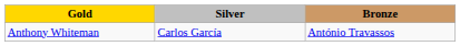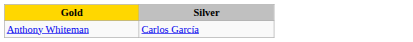 <table class="wikitable" style="text-align:left">
 <tr align="center">
 <td width=200 bgcolor=gold><strong>Gold</strong></td>
 <td width=200 bgcolor=silver><strong>Silver</strong></td>
-<td width=200 bgcolor=CC9966><strong>Bronze</strong></td>
 </tr>
 <tr>
 <td><a href='#'>Anthony Whiteman</a><br><em></em></td>
 <td><a href='#'>Carlos García</a><br><em></em></td>
-<td><a href='#'>António Travassos</a><br><em></em></td>
 </tr>
 </table>
